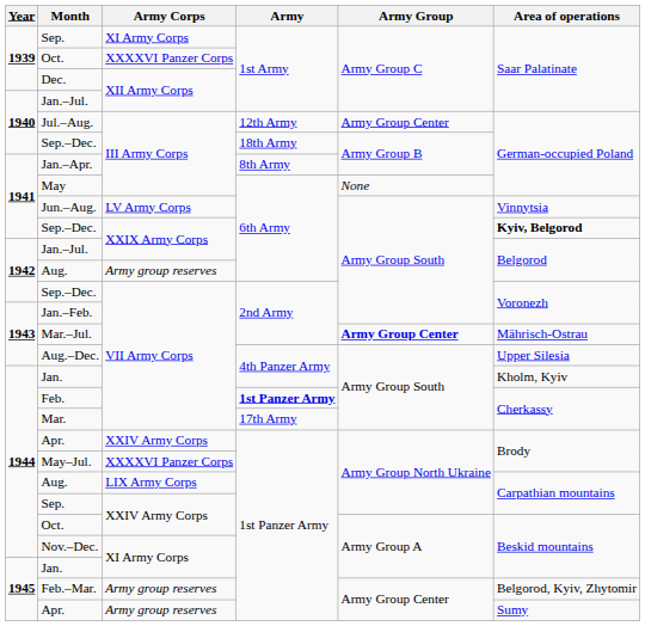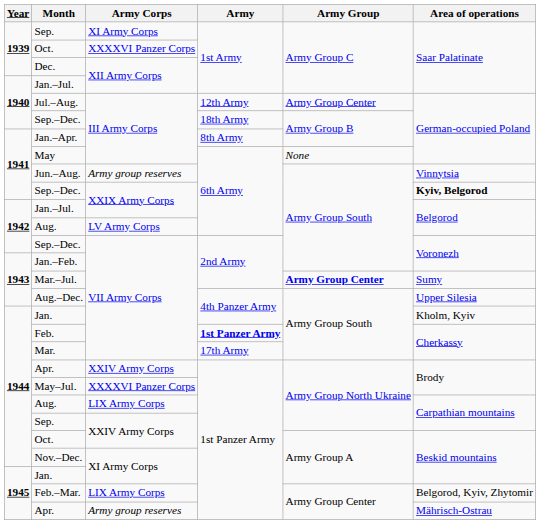 <table class="wikitable">
 <tr>
 <th><u>Year</u></th>
 <th>Month</th>
 <th>Army Corps</th>
 <th>Army</th>
 <th>Army Group</th>
 <th>Area of operations</th>
 </tr>
 <tr>
 <td rowspan="3"><strong><u>1939</u></strong></td>
 <td>Sep.</td>
 <td><a href='#'>XI Army Corps</a></td>
 <td rowspan="4"><a href='#'>1st Army</a></td>
 <td rowspan="4"><a href='#'>Army Group C</a></td>
 <td rowspan="4"><a href='#'>Saar Palatinate</a></td>
 </tr>
 <tr>
 <td>Oct.</td>
 <td><a href='#'>XXXXVI Panzer Corps</a></td>
 </tr>
 <tr>
 <td>Dec.</td>
 <td rowspan="2"><a href='#'>XII Army Corps</a></td>
 </tr>
 <tr>
 <td rowspan="3"><strong><u>1940</u></strong></td>
 <td>Jan.–Jul.</td>
 </tr>
 <tr>
 <td>Jul.–Aug.</td>
 <td rowspan="4"><a href='#'>III Army Corps</a></td>
 <td><a href='#'>12th Army</a></td>
 <td><a href='#'>Army Group Center</a></td>
 <td rowspan="4"><a href='#'>German-occupied Poland</a></td>
 </tr>
 <tr>
 <td>Sep.–Dec.</td>
 <td><a href='#'>18th Army</a></td>
 <td rowspan="2"><a href='#'>Army Group B</a></td>
 </tr>
 <tr>
 <td rowspan="4"><strong><u>1941</u></strong></td>
 <td>Jan.–Apr.</td>
 <td><a href='#'>8th Army</a></td>
 </tr>
 <tr>
 <td>May</td>
 <td rowspan="5"><a href='#'>6th Army</a></td>
 <td><em>None</em></td>
 </tr>
 <tr>
 <td>Jun.–Aug.</td>
-<td><a href='#'>LV Army Corps</a></td>
+<td><em>Army group reserves</em></td>
 <td rowspan="6"><a href='#'>Army Group South</a></td>
 <td><a href='#'>Vinnytsia</a></td>
 </tr>
 <tr>
 <td>Sep.–Dec.</td>
 <td rowspan="2"><a href='#'>XXIX Army Corps</a></td>
 <td><strong>Kyiv, Belgorod</strong></td>
 </tr>
 <tr>
 <td rowspan="3"><strong><u>1942</u></strong></td>
 <td>Jan.–Jul.</td>
 <td rowspan="2"><a href='#'>Belgorod</a></td>
 </tr>
 <tr>
 <td>Aug.</td>
-<td><em>Army group reserves</em></td>
+<td><a href='#'>LV Army Corps</a></td>
 </tr>
 <tr>
 <td>Sep.–Dec.</td>
 <td rowspan="7"><a href='#'>VII Army Corps</a></td>
 <td rowspan="3"><a href='#'>2nd Army</a></td>
 <td rowspan="2"><a href='#'>Voronezh</a></td>
 </tr>
 <tr>
 <td rowspan="3"><strong><u>1943</u></strong></td>
 <td>Jan.–Feb.</td>
 </tr>
 <tr>
 <td>Mar.–Jul.</td>
 <td><strong><a href='#'>Army Group Center</a></strong></td>
-<td><a href='#'>Mährisch-Ostrau</a></td>
+<td><a href='#'>Sumy</a></td>
 </tr>
 <tr>
 <td>Aug.–Dec.</td>
 <td rowspan="2"><a href='#'>4th Panzer Army</a></td>
 <td rowspan="4">Army Group South</td>
 <td><a href='#'>Upper Silesia</a></td>
 </tr>
 <tr>
 <td rowspan="9"><strong><u>1944</u></strong></td>
 <td>Jan.</td>
 <td>Kholm, Kyiv</td>
 </tr>
 <tr>
 <td>Feb.</td>
 <td><strong><a href='#'>1st Panzer Army</a></strong></td>
 <td rowspan="2"><a href='#'>Cherkassy</a></td>
 </tr>
 <tr>
 <td>Mar.</td>
 <td><a href='#'>17th Army</a></td>
 </tr>
 <tr>
 <td>Apr.</td>
 <td><a href='#'>XXIV Army Corps</a></td>
 <td rowspan="9">1st Panzer Army</td>
 <td rowspan="4"><a href='#'>Army Group North Ukraine</a></td>
 <td rowspan="2">Brody</td>
 </tr>
 <tr>
 <td>May–Jul.</td>
 <td><a href='#'>XXXXVI Panzer Corps</a></td>
 </tr>
 <tr>
 <td>Aug.</td>
 <td><a href='#'>LIX Army Corps</a></td>
 <td rowspan="2"><a href='#'>Carpathian mountains</a></td>
 </tr>
 <tr>
 <td>Sep.</td>
 <td rowspan="2">XXIV Army Corps</td>
 </tr>
 <tr>
 <td>Oct.</td>
 <td rowspan="3">Army Group A</td>
 <td rowspan="3"><a href='#'>Beskid mountains</a></td>
 </tr>
 <tr>
 <td>Nov.–Dec.</td>
 <td rowspan="2">XI Army Corps</td>
 </tr>
 <tr>
 <td rowspan="3"><strong><u>1945</u></strong></td>
 <td>Jan.</td>
 </tr>
 <tr>
 <td>Feb.–Mar.</td>
-<td><em>Army group reserves</em></td>
+<td><a href='#'>LIX Army Corps</a></td>
 <td rowspan="2">Army Group Center</td>
 <td>Belgorod, Kyiv, Zhytomir</td>
 </tr>
 <tr>
 <td>Apr.</td>
 <td><em>Army group reserves</em></td>
-<td><a href='#'>Sumy</a></td>
+<td><a href='#'>Mährisch-Ostrau</a></td>
 </tr>
 </table>
